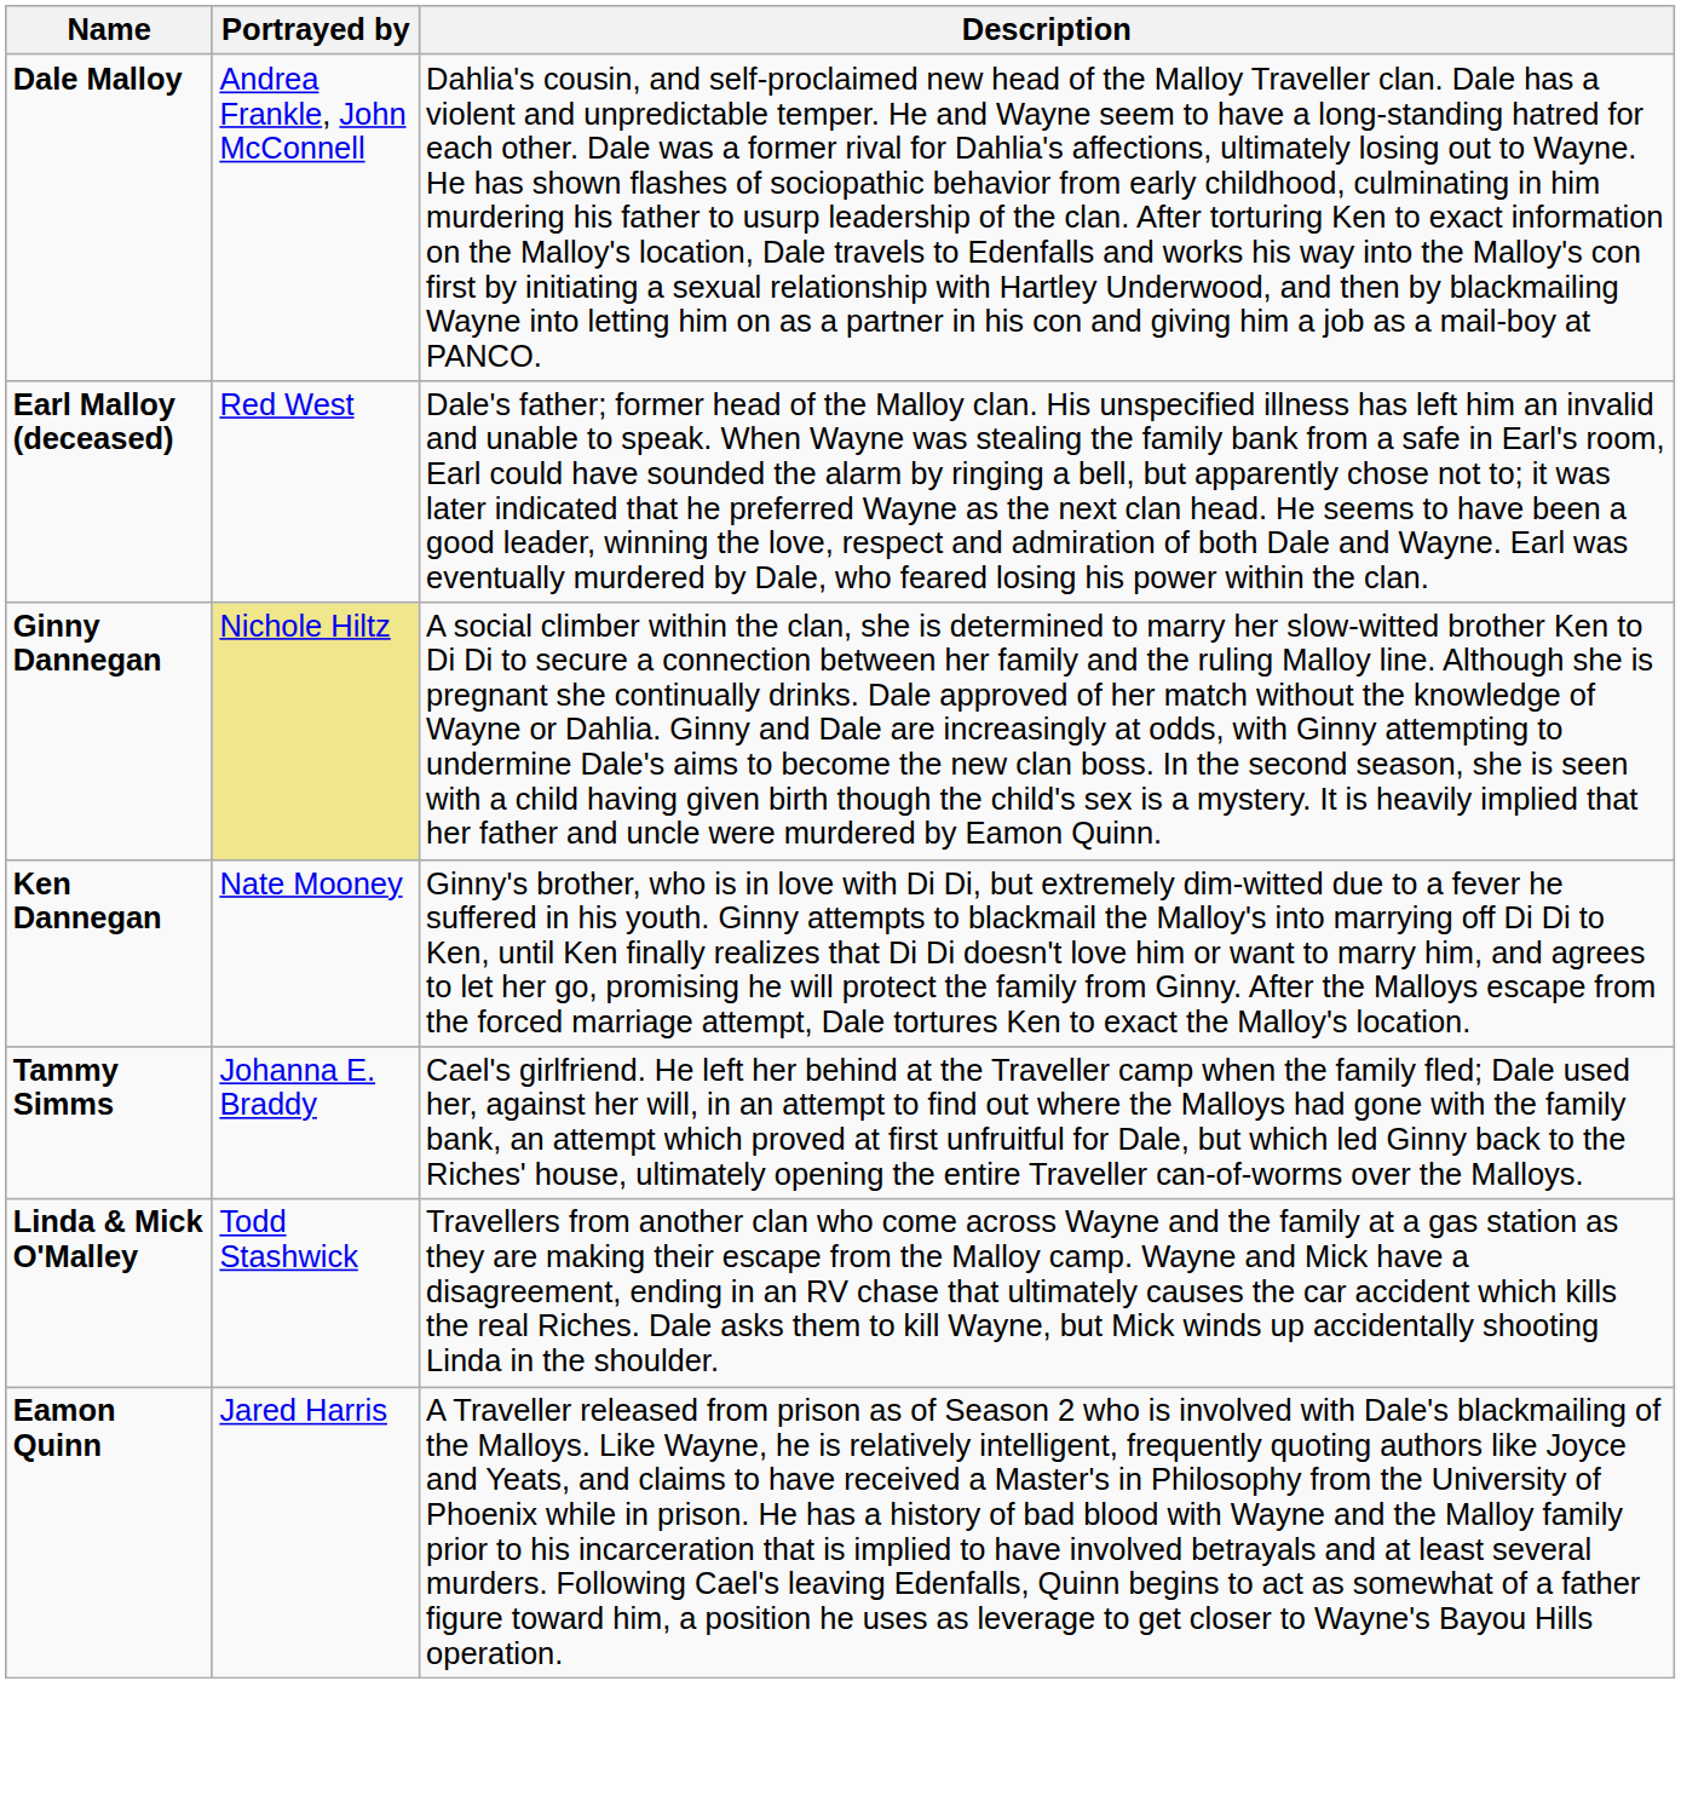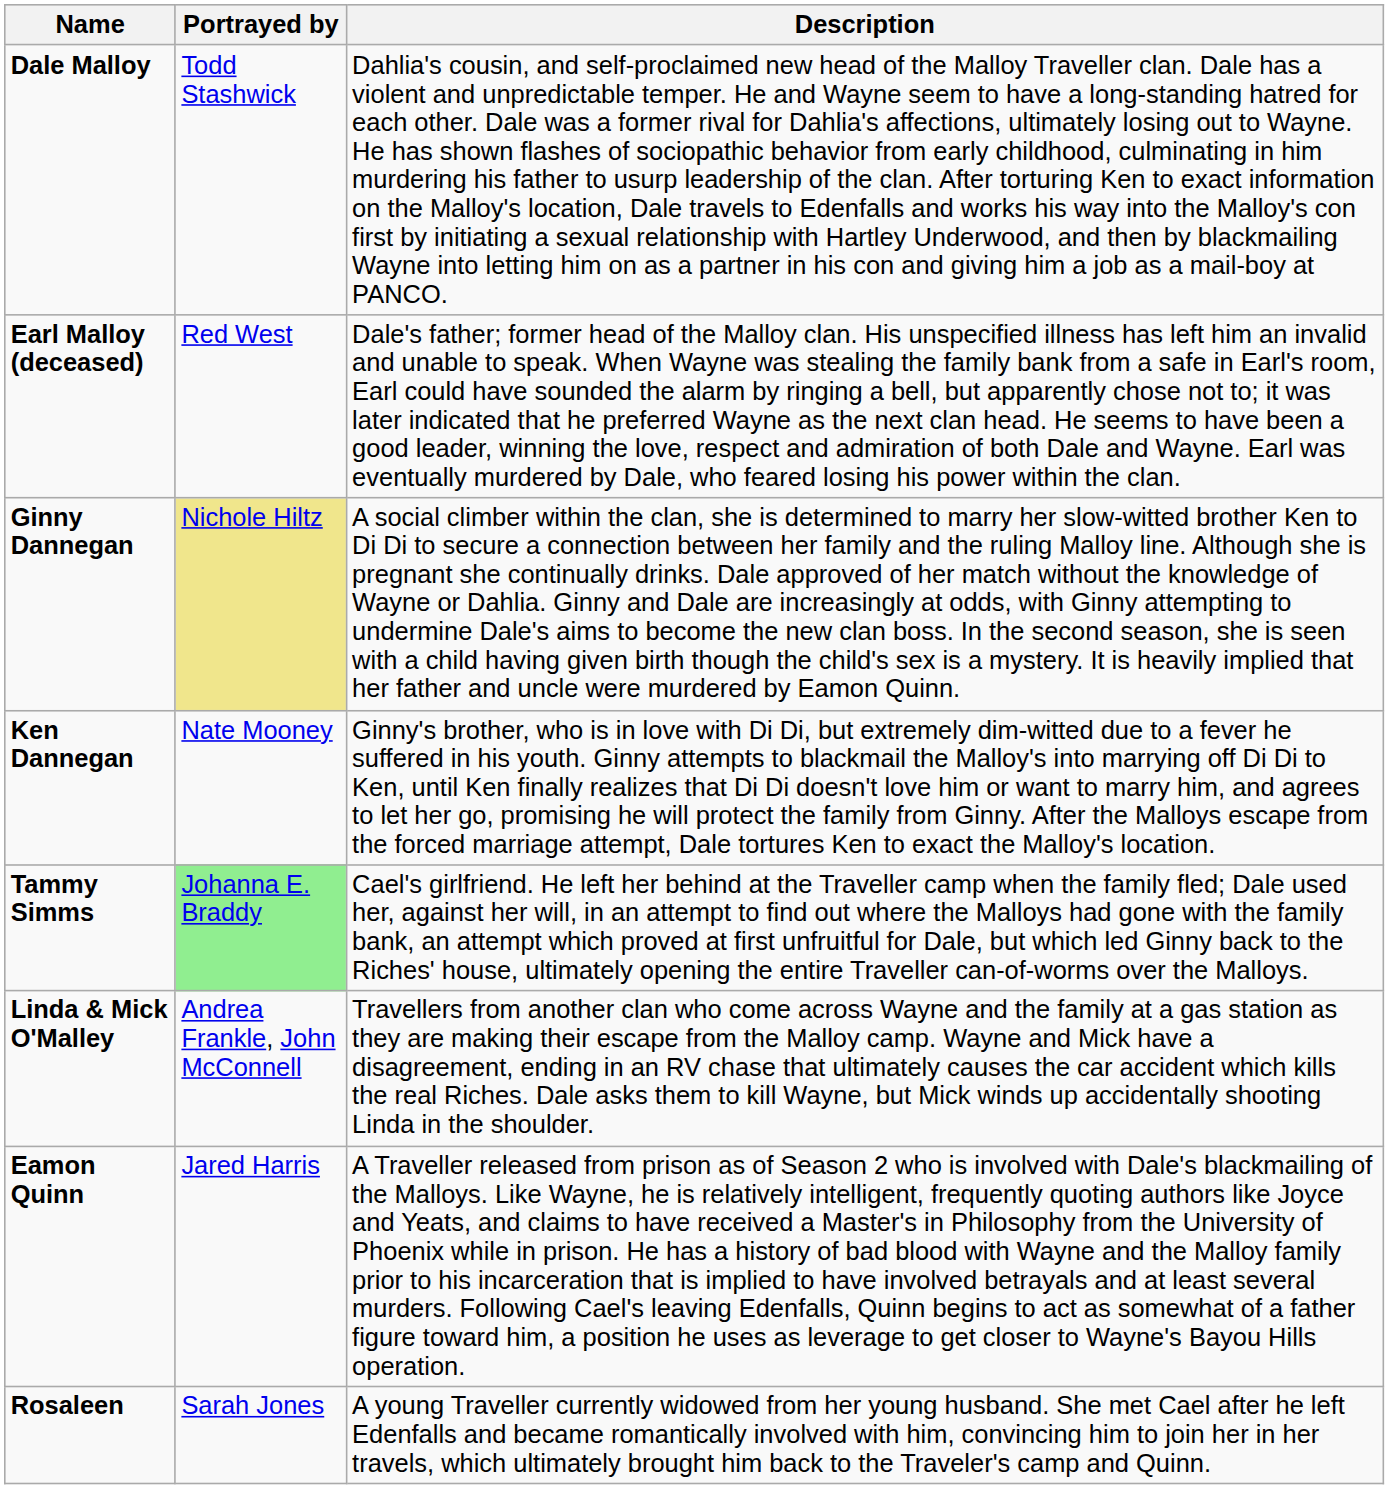 <table class="wikitable">
 <tr valign="bottom">
 <th width="100px">Name</th>
 <th width="100px">Portrayed by</th>
 <th>Description</th>
 </tr>
 <tr valign="top">
 <td><strong>Dale Malloy</strong></td>
-<td><a href='#'>Andrea Frankle</a>, <a href='#'>John McConnell</a></td>
+<td><a href='#'>Todd Stashwick</a></td>
 <td>Dahlia's cousin, and self-proclaimed new head of the Malloy Traveller clan. Dale has a violent and unpredictable temper. He and Wayne seem to have a long-standing hatred for each other. Dale was a former rival for Dahlia's affections, ultimately losing out to Wayne.  He has shown flashes of sociopathic behavior from early childhood, culminating in him murdering his father to usurp leadership of the clan. After torturing Ken to exact information on the Malloy's location, Dale travels to Edenfalls and works his way into the Malloy's con first by initiating a sexual relationship with Hartley Underwood, and then by blackmailing Wayne into letting him on as a partner in his con and giving him a job as a mail-boy at PANCO.</td>
 </tr>
 <tr valign="top">
 <td><strong>Earl Malloy (deceased)</strong></td>
 <td><a href='#'>Red West</a></td>
 <td>Dale's father; former head of the Malloy clan. His unspecified illness has left him an invalid and unable to speak. When Wayne was stealing the family bank from a safe in Earl's room, Earl could have sounded the alarm by ringing a bell, but apparently chose not to; it was later indicated that he preferred Wayne as the next clan head. He seems to have been a good leader, winning the love, respect and admiration of both Dale and Wayne. Earl was eventually murdered by Dale, who feared losing his power within the clan.</td>
 </tr>
 <tr valign="top">
 <td><strong>Ginny Dannegan</strong></td>
 <td style="background: khaki;"><a href='#'>Nichole Hiltz</a></td>
 <td>A social climber within the clan, she is determined to marry her slow-witted brother Ken to Di Di to secure a connection between her family and the ruling Malloy line. Although she is pregnant she continually drinks. Dale approved of her match without the knowledge of Wayne or Dahlia. Ginny and Dale are increasingly at odds, with Ginny attempting to undermine Dale's aims to become the new clan boss. In the second season, she is seen with a child having given birth though the child's sex is a mystery.  It is heavily implied that her father and uncle were murdered by Eamon Quinn.</td>
 </tr>
 <tr valign="top">
 <td><strong>Ken Dannegan</strong></td>
 <td><a href='#'>Nate Mooney</a></td>
 <td>Ginny's brother, who is in love with Di Di, but extremely dim-witted due to a fever he suffered in his youth. Ginny attempts to blackmail the Malloy's into marrying off Di Di to Ken, until Ken finally realizes that Di Di doesn't love him or want to marry him, and agrees to let her go, promising he will protect the family from Ginny. After the Malloys escape from the forced marriage attempt, Dale tortures Ken to exact the Malloy's location.</td>
 </tr>
 <tr valign="top">
 <td><strong>Tammy Simms</strong></td>
-<td><a href='#'>Johanna E. Braddy</a></td>
+<td style="background: lightgreen;"><a href='#'>Johanna E. Braddy</a></td>
 <td>Cael's girlfriend. He left her behind at the Traveller camp when the family fled; Dale used her, against her will, in an attempt to find out where the Malloys had gone with the family bank, an attempt which proved at first unfruitful for Dale, but which led Ginny back to the Riches' house, ultimately opening the entire Traveller can-of-worms over the Malloys.</td>
 </tr>
 <tr valign="top">
 <td><strong>Linda & Mick O'Malley</strong></td>
-<td><a href='#'>Todd Stashwick</a></td>
+<td><a href='#'>Andrea Frankle</a>, <a href='#'>John McConnell</a></td>
 <td>Travellers from another clan who come across Wayne and the family at a gas station as they are making their escape from the Malloy camp. Wayne and Mick have a disagreement, ending in an RV chase that ultimately causes the car accident which kills the real Riches. Dale asks them to kill Wayne, but Mick winds up accidentally shooting Linda in the shoulder.</td>
 </tr>
 <tr valign="top">
 <td><strong>Eamon Quinn </strong></td>
 <td><a href='#'>Jared Harris</a></td>
 <td>A Traveller released from prison as of Season 2 who is involved with Dale's blackmailing of the Malloys. Like Wayne, he is relatively intelligent, frequently quoting authors like Joyce and Yeats, and claims to have received a Master's in Philosophy from the University of Phoenix while in prison. He has a history of bad blood with Wayne and the Malloy family prior to his incarceration that is implied to have involved betrayals and at least several murders. Following Cael's leaving Edenfalls, Quinn begins to act as somewhat of a father figure toward him, a position he uses as leverage to get closer to Wayne's Bayou Hills operation.</td>
 </tr>
+<tr valign="top">
+<td><strong>Rosaleen</strong></td>
+<td><a href='#'>Sarah Jones</a></td>
+<td>A young Traveller currently widowed from her young husband.  She met Cael after he left Edenfalls and became romantically involved with him, convincing him to join her in her travels, which ultimately brought him back to the Traveler's camp and Quinn.</td>
+</tr>
 </table>
